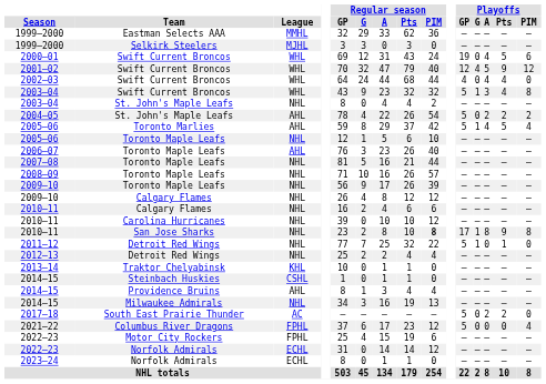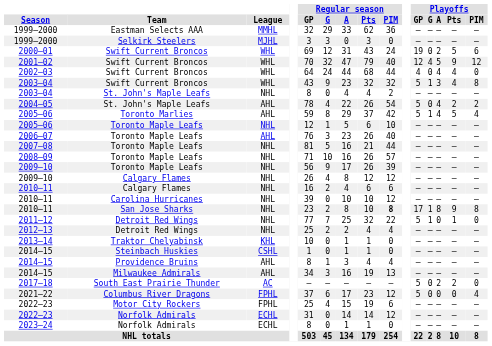 <table border="0" cellpadding="1" cellspacing="0" style="text-align:center; width:60em;">
 <tr style="background:#e0e0e0;">
 <th colspan="3"  bgcolor="#ffffff"> </th>
 <th rowspan="102" bgcolor="#ffffff"> </th>
 <th colspan="5"><a href='#'>Regular season</a></th>
 <th rowspan="102" bgcolor="#ffffff"> </th>
 <th colspan="5"><a href='#'>Playoffs</a></th>
 </tr>
 <tr style="background:#e0e0e0;">
 <th><a href='#'>Season</a></th>
 <th>Team</th>
 <th>League</th>
 <th>GP</th>
 <th><a href='#'>G</a></th>
 <th><a href='#'>A</a></th>
 <th><a href='#'>Pts</a></th>
 <th><a href='#'>PIM</a></th>
 <th>GP</th>
 <th>G</th>
 <th>A</th>
 <th>Pts</th>
 <th>PIM</th>
 </tr>
 <tr>
 <td>1999–2000</td>
 <td>Eastman Selects AAA</td>
 <td><a href='#'>MMHL</a></td>
 <td>32</td>
 <td>29</td>
 <td>33</td>
 <td>62</td>
 <td>36</td>
 <td>—</td>
 <td>—</td>
 <td>—</td>
 <td>—</td>
 <td>—</td>
 </tr>
 <tr style="background:#f0f0f0;">
 <td>1999–2000</td>
 <td><a href='#'>Selkirk Steelers</a></td>
 <td><a href='#'>MJHL</a></td>
 <td>3</td>
 <td>3</td>
 <td>0</td>
 <td>3</td>
 <td>0</td>
 <td>—</td>
 <td>—</td>
 <td>—</td>
 <td>—</td>
 <td>—</td>
 </tr>
 <tr>
 <td><a href='#'>2000–01</a></td>
 <td><a href='#'>Swift Current Broncos</a></td>
 <td><a href='#'>WHL</a></td>
 <td>69</td>
 <td>12</td>
 <td>31</td>
 <td>43</td>
 <td>24</td>
 <td>19</td>
 <td>0</td>
-<td>4</td>
+<td>2</td>
 <td>5</td>
 <td>6</td>
 </tr>
 <tr style="background:#f0f0f0;">
 <td><a href='#'>2001–02</a></td>
 <td>Swift Current Broncos</td>
 <td>WHL</td>
 <td>70</td>
 <td>32</td>
 <td>47</td>
 <td>79</td>
 <td>40</td>
 <td>12</td>
 <td>4</td>
 <td>5</td>
 <td>9</td>
 <td>12</td>
 </tr>
 <tr>
 <td><a href='#'>2002–03</a></td>
 <td>Swift Current Broncos</td>
 <td>WHL</td>
 <td>64</td>
 <td>24</td>
 <td>44</td>
 <td>68</td>
 <td>44</td>
 <td>4</td>
 <td>0</td>
 <td>4</td>
 <td>4</td>
 <td>0</td>
 </tr>
 <tr style="background:#f0f0f0;">
 <td><a href='#'>2003–04</a></td>
 <td>Swift Current Broncos</td>
 <td>WHL</td>
 <td>43</td>
 <td>9</td>
 <td>23</td>
 <td>32</td>
 <td>32</td>
 <td>5</td>
 <td>1</td>
 <td>3</td>
 <td>4</td>
 <td>8</td>
 </tr>
 <tr>
 <td><a href='#'>2003–04</a></td>
 <td><a href='#'>St. John's Maple Leafs</a></td>
 <td>NHL</td>
 <td>8</td>
 <td>0</td>
 <td>4</td>
 <td>4</td>
 <td>2</td>
 <td>—</td>
 <td>—</td>
 <td>—</td>
 <td>—</td>
 <td>—</td>
 </tr>
 <tr style="background:#f0f0f0;">
 <td><a href='#'>2004–05</a></td>
 <td>St. John's Maple Leafs</td>
 <td>AHL</td>
 <td>78</td>
 <td>4</td>
 <td>22</td>
 <td>26</td>
 <td>54</td>
 <td>5</td>
 <td>0</td>
-<td>2</td>
+<td>4</td>
 <td>2</td>
 <td>2</td>
 </tr>
 <tr>
 <td><a href='#'>2005–06</a></td>
 <td><a href='#'>Toronto Marlies</a></td>
 <td>AHL</td>
 <td>59</td>
 <td>8</td>
 <td>29</td>
 <td>37</td>
 <td>42</td>
 <td>5</td>
 <td>1</td>
 <td>4</td>
 <td>5</td>
 <td>4</td>
 </tr>
 <tr style="background:#f0f0f0;">
 <td><a href='#'>2005–06</a></td>
 <td><a href='#'>Toronto Maple Leafs</a></td>
 <td><a href='#'>NHL</a></td>
 <td>12</td>
 <td>1</td>
 <td>5</td>
 <td>6</td>
 <td>10</td>
 <td>—</td>
 <td>—</td>
 <td>—</td>
 <td>—</td>
 <td>—</td>
 </tr>
 <tr>
 <td><a href='#'>2006–07</a></td>
 <td>Toronto Maple Leafs</td>
 <td><a href='#'>AHL</a></td>
 <td>76</td>
 <td>3</td>
 <td>23</td>
 <td>26</td>
 <td>40</td>
 <td>—</td>
 <td>—</td>
 <td>—</td>
 <td>—</td>
 <td>—</td>
 </tr>
 <tr style="background:#f0f0f0;">
 <td><a href='#'>2007–08</a></td>
 <td>Toronto Maple Leafs</td>
 <td>NHL</td>
 <td>81</td>
 <td>5</td>
 <td>16</td>
 <td>21</td>
 <td>44</td>
 <td>—</td>
 <td>—</td>
 <td>—</td>
 <td>—</td>
 <td>—</td>
 </tr>
 <tr>
 <td><a href='#'>2008–09</a></td>
 <td>Toronto Maple Leafs</td>
 <td>NHL</td>
 <td>71</td>
 <td>10</td>
 <td>16</td>
 <td>26</td>
 <td>57</td>
 <td>—</td>
 <td>—</td>
 <td>—</td>
 <td>—</td>
 <td>—</td>
 </tr>
 <tr style="background:#f0f0f0;">
 <td><a href='#'>2009–10</a></td>
 <td>Toronto Maple Leafs</td>
 <td>NHL</td>
 <td>56</td>
 <td>9</td>
 <td>17</td>
 <td>26</td>
 <td>39</td>
 <td>—</td>
 <td>—</td>
 <td>—</td>
 <td>—</td>
 <td>—</td>
 </tr>
 <tr>
 <td>2009–10</td>
 <td><a href='#'>Calgary Flames</a></td>
 <td>NHL</td>
 <td>26</td>
 <td>4</td>
 <td>8</td>
 <td>12</td>
 <td>12</td>
 <td>—</td>
 <td>—</td>
 <td>—</td>
 <td>—</td>
 <td>—</td>
 </tr>
 <tr style="background:#f0f0f0;">
 <td><a href='#'>2010–11</a></td>
 <td>Calgary Flames</td>
 <td>NHL</td>
 <td>16</td>
 <td>2</td>
 <td>4</td>
 <td>6</td>
 <td>6</td>
 <td>—</td>
 <td>—</td>
 <td>—</td>
 <td>—</td>
 <td>—</td>
 </tr>
 <tr>
 <td>2010–11</td>
 <td><a href='#'>Carolina Hurricanes</a></td>
 <td>NHL</td>
 <td>39</td>
 <td>0</td>
 <td>10</td>
 <td>10</td>
 <td>12</td>
 <td>—</td>
 <td>—</td>
 <td>—</td>
 <td>—</td>
 <td>—</td>
 </tr>
 <tr style="background:#f0f0f0;">
 <td>2010–11</td>
 <td><a href='#'>San Jose Sharks</a></td>
 <td>NHL</td>
 <td>23</td>
 <td>2</td>
 <td>8</td>
 <td>10</td>
 <td><strong>8</strong></td>
 <td>17</td>
 <td>1</td>
 <td>8</td>
 <td>9</td>
 <td>8</td>
 </tr>
 <tr>
 <td><a href='#'>2011–12</a></td>
 <td><a href='#'>Detroit Red Wings</a></td>
 <td>NHL</td>
 <td>77</td>
 <td>7</td>
 <td>25</td>
 <td>32</td>
 <td>22</td>
 <td>5</td>
 <td>1</td>
 <td>0</td>
 <td>1</td>
 <td>0</td>
 </tr>
 <tr style="background:#f0f0f0;">
 <td><a href='#'>2012–13</a></td>
 <td>Detroit Red Wings</td>
 <td>NHL</td>
 <td>25</td>
 <td>2</td>
 <td>2</td>
 <td>4</td>
 <td>4</td>
 <td>—</td>
 <td>—</td>
 <td>—</td>
 <td>—</td>
 <td>—</td>
 </tr>
 <tr>
 <td><a href='#'>2013–14</a></td>
 <td><a href='#'>Traktor Chelyabinsk</a></td>
 <td><a href='#'>KHL</a></td>
 <td>10</td>
 <td>0</td>
 <td>1</td>
 <td>1</td>
 <td>0</td>
 <td>—</td>
 <td>—</td>
 <td>—</td>
 <td>—</td>
 <td>—</td>
 </tr>
 <tr style="background:#f0f0f0;">
 <td>2014–15</td>
 <td><a href='#'>Steinbach Huskies</a></td>
 <td><a href='#'>CSHL</a></td>
 <td>1</td>
 <td>0</td>
 <td>1</td>
 <td>1</td>
 <td>0</td>
 <td>—</td>
 <td>—</td>
 <td>—</td>
 <td>—</td>
 <td>—</td>
 </tr>
 <tr>
 <td><a href='#'>2014–15</a></td>
 <td><a href='#'>Providence Bruins</a></td>
 <td>AHL</td>
 <td>8</td>
 <td>1</td>
 <td>3</td>
 <td>4</td>
 <td>4</td>
 <td>—</td>
 <td>—</td>
 <td>—</td>
 <td>—</td>
 <td>—</td>
 </tr>
 <tr style="background:#f0f0f0;">
 <td>2014–15</td>
 <td><a href='#'>Milwaukee Admirals</a></td>
-<td><a href='#'>NHL</a></td>
+<td>AHL</td>
 <td>34</td>
 <td>3</td>
 <td>16</td>
 <td>19</td>
 <td>13</td>
 <td>—</td>
 <td>—</td>
 <td>—</td>
 <td>—</td>
 <td>—</td>
 </tr>
 <tr>
 <td><a href='#'>2017–18</a></td>
 <td><a href='#'>South East Prairie Thunder</a></td>
 <td><a href='#'>AC</a></td>
 <td>—</td>
 <td>—</td>
 <td>—</td>
 <td>—</td>
 <td>—</td>
 <td>5</td>
 <td>0</td>
 <td>2</td>
 <td>2</td>
 <td>0</td>
 </tr>
 <tr style="background:#f0f0f0;">
 <td>2021–22</td>
 <td><a href='#'>Columbus River Dragons</a></td>
 <td><a href='#'>FPHL</a></td>
 <td>37</td>
 <td>6</td>
 <td>17</td>
 <td>23</td>
 <td>12</td>
 <td>5</td>
 <td>0</td>
 <td>0</td>
 <td>0</td>
 <td>4</td>
 </tr>
 <tr>
 <td>2022–23</td>
 <td><a href='#'>Motor City Rockers</a></td>
 <td>FPHL</td>
 <td>25</td>
 <td>4</td>
 <td>15</td>
 <td>19</td>
 <td>6</td>
 <td>—</td>
 <td>—</td>
 <td>—</td>
 <td>—</td>
 <td>—</td>
 </tr>
 <tr style="background:#f0f0f0;">
 <td><a href='#'>2022–23</a></td>
 <td><a href='#'>Norfolk Admirals</a></td>
 <td><a href='#'>ECHL</a></td>
 <td>31</td>
 <td>0</td>
 <td>14</td>
 <td>14</td>
 <td>12</td>
 <td>—</td>
 <td>—</td>
 <td>—</td>
 <td>—</td>
 <td>—</td>
 </tr>
 <tr>
 <td><a href='#'>2023–24</a></td>
 <td>Norfolk Admirals</td>
 <td>ECHL</td>
 <td>8</td>
 <td>0</td>
 <td>1</td>
 <td>1</td>
 <td>0</td>
 <td>—</td>
 <td>—</td>
 <td>—</td>
 <td>—</td>
 <td>—</td>
 </tr>
 <tr style="background:#e0e0e0;">
 <th colspan="3">NHL totals</th>
 <th>503</th>
 <th>45</th>
 <th>134</th>
 <th>179</th>
 <th>254</th>
 <th>22</th>
 <th>2</th>
 <th>8</th>
 <th>10</th>
 <th>8</th>
 </tr>
 </table>
